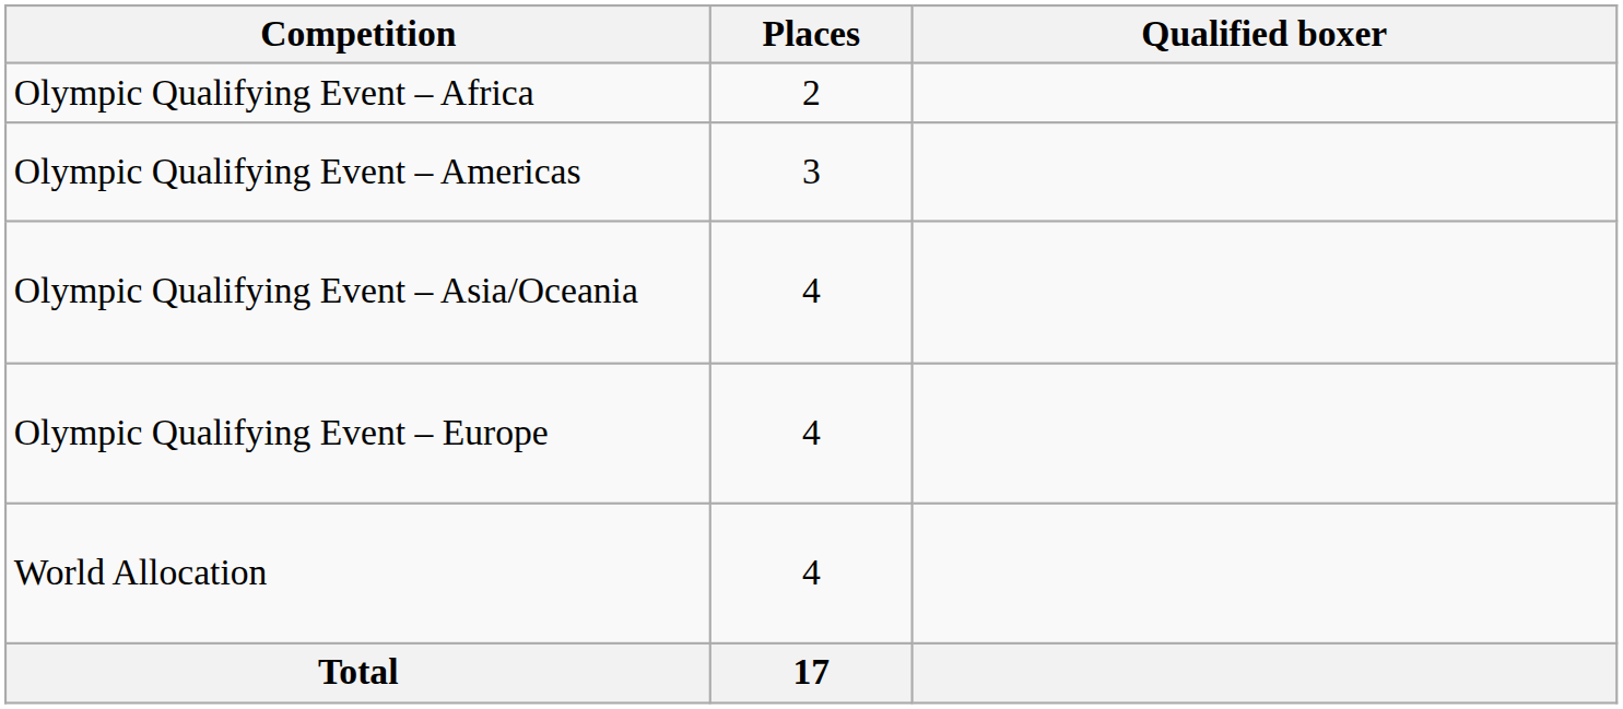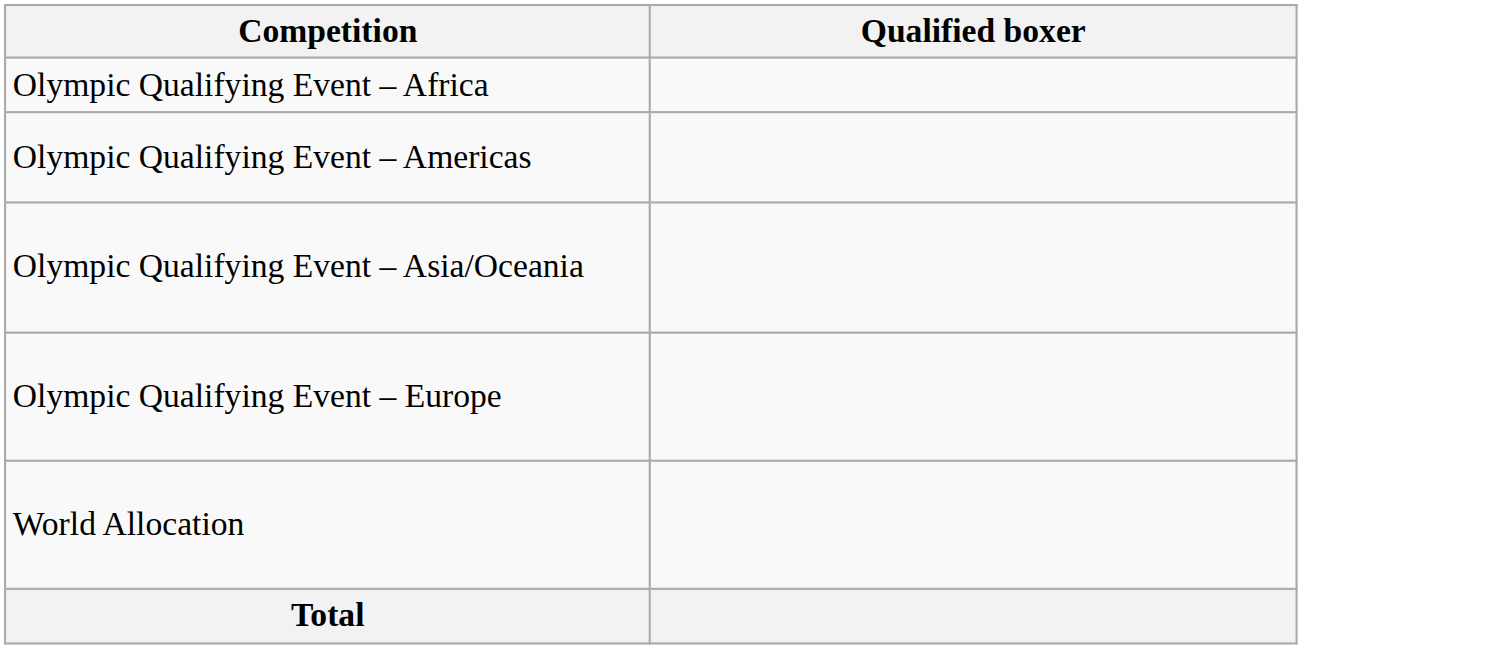 <table class=wikitable>
 <tr>
 <th width=300>Competition</th>
-<th width=80>Places</th>
 <th width=300>Qualified boxer</th>
 </tr>
 <tr>
 <td>Olympic Qualifying Event – Africa</td>
-<td align="center">2</td>
 <td><br></td>
 </tr>
 <tr>
 <td>Olympic Qualifying Event – Americas</td>
-<td align="center">3</td>
 <td><br><br></td>
 </tr>
 <tr>
 <td>Olympic Qualifying Event – Asia/Oceania</td>
-<td align="center">4</td>
 <td><br><br><br></td>
 </tr>
 <tr>
 <td>Olympic Qualifying Event – Europe</td>
-<td align="center">4</td>
 <td><br><br><br></td>
 </tr>
 <tr>
 <td>World Allocation</td>
-<td align="center">4</td>
 <td><br><br><br></td>
 </tr>
 <tr>
 <th>Total</th>
-<th>17</th>
 <th></th>
 </tr>
 </table>
